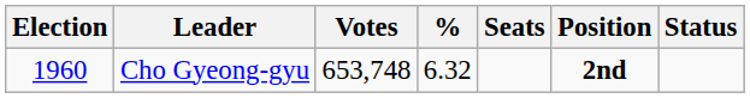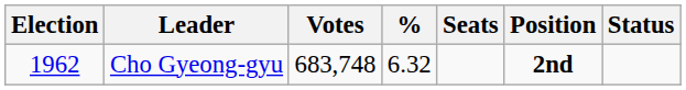 <table class="wikitable" style="text-align:center">
 <tr>
 <th>Election</th>
 <th>Leader</th>
 <th>Votes</th>
 <th>%</th>
 <th>Seats</th>
 <th>Position</th>
 <th>Status</th>
 </tr>
 <tr>
-<td><a href='#'>1960</a></td>
+<td><a href='#'>1962</a></td>
 <td><a href='#'>Cho Gyeong-gyu</a></td>
-<td>653,748</td>
+<td>683,748</td>
 <td>6.32</td>
 <td></td>
 <td><strong>2nd</strong></td>
 <td></td>
 </tr>
 </table>
